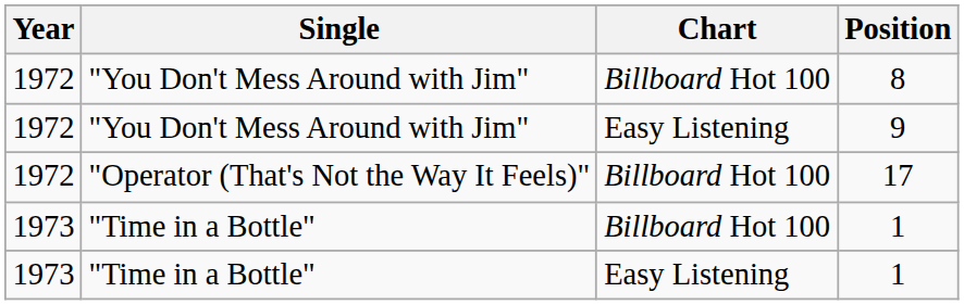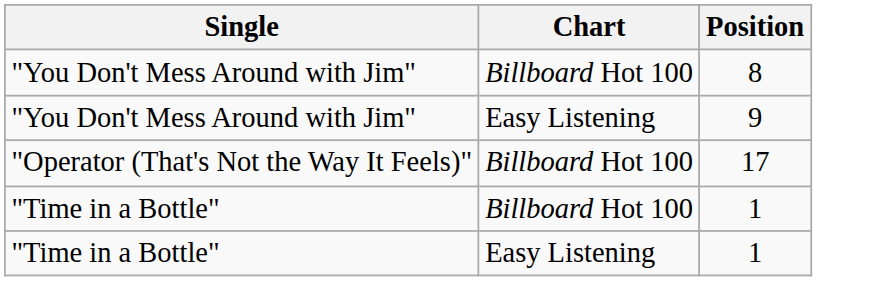 <table class="wikitable">
 <tr>
-<th>Year</th>
 <th>Single</th>
 <th>Chart</th>
 <th>Position</th>
 </tr>
 <tr>
-<td>1972</td>
 <td>"You Don't Mess Around with Jim"</td>
 <td><em>Billboard</em> Hot 100</td>
 <td style="text-align:center;">8</td>
 </tr>
 <tr>
-<td>1972</td>
 <td>"You Don't Mess Around with Jim"</td>
 <td>Easy Listening</td>
 <td style="text-align:center;">9</td>
 </tr>
 <tr>
-<td>1972</td>
 <td>"Operator (That's Not the Way It Feels)"</td>
 <td><em>Billboard</em> Hot 100</td>
 <td style="text-align:center;">17</td>
 </tr>
 <tr>
-<td>1973</td>
 <td>"Time in a Bottle"</td>
 <td><em>Billboard</em> Hot 100</td>
 <td style="text-align:center;">1</td>
 </tr>
 <tr>
-<td>1973</td>
 <td>"Time in a Bottle"</td>
 <td>Easy Listening</td>
 <td style="text-align:center;">1</td>
 </tr>
 </table>
